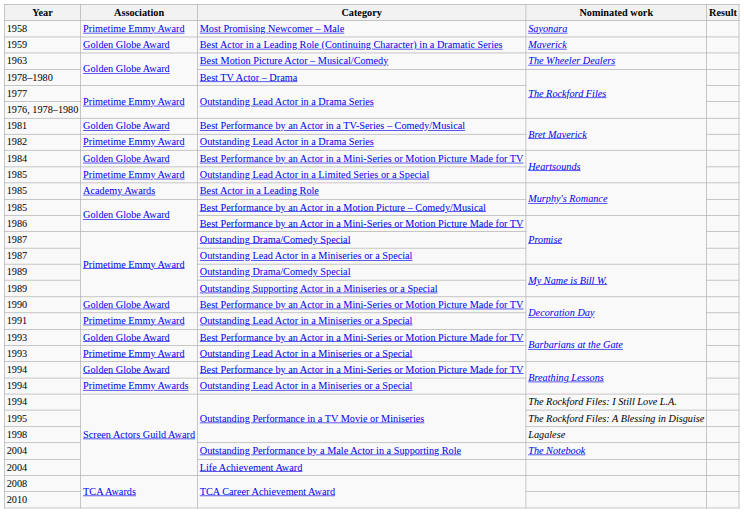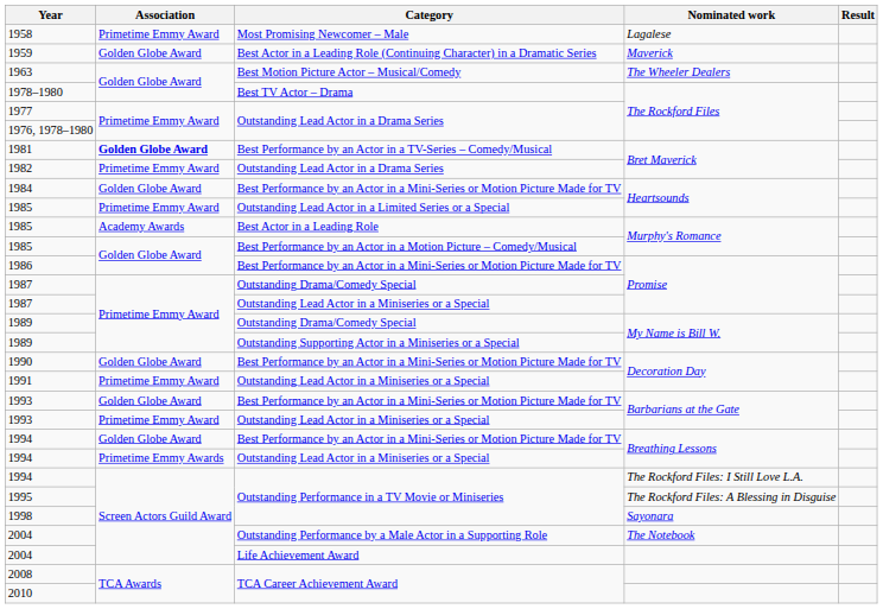 <table class="wikitable sortable">
 <tr>
 <th>Year</th>
 <th>Association</th>
 <th>Category</th>
 <th>Nominated work</th>
 <th>Result</th>
 </tr>
 <tr>
 <td>1958</td>
 <td><a href='#'>Primetime Emmy Award</a></td>
 <td><a href='#'>Most Promising Newcomer – Male</a></td>
-<td><em><a href='#'>Sayonara</a></em></td>
+<td><em>Lagalese</em></td>
 <td></td>
 </tr>
 <tr>
 <td>1959</td>
 <td><a href='#'>Golden Globe Award</a></td>
 <td><a href='#'>Best Actor in a Leading Role (Continuing Character) in a Dramatic Series</a></td>
 <td><em><a href='#'>Maverick</a></em></td>
 <td></td>
 </tr>
 <tr>
 <td>1963</td>
 <td rowspan="2"><a href='#'>Golden Globe Award</a></td>
 <td><a href='#'>Best Motion Picture Actor – Musical/Comedy</a></td>
 <td><em><a href='#'>The Wheeler Dealers</a></em></td>
 <td></td>
 </tr>
 <tr>
 <td>1978–1980</td>
 <td><a href='#'>Best TV Actor – Drama</a></td>
 <td rowspan=3><em><a href='#'>The Rockford Files</a></em></td>
 <td></td>
 </tr>
 <tr>
 <td>1977</td>
 <td rowspan="2"><a href='#'>Primetime Emmy Award</a></td>
 <td rowspan="2"><a href='#'>Outstanding Lead Actor in a Drama Series</a></td>
 <td></td>
 </tr>
 <tr>
 <td>1976, 1978–1980</td>
 <td></td>
 </tr>
 <tr>
 <td>1981</td>
-<td><a href='#'>Golden Globe Award</a></td>
+<td><strong><a href='#'>Golden Globe Award</a></strong></td>
 <td><a href='#'>Best Performance by an Actor in a TV-Series – Comedy/Musical</a></td>
 <td rowspan=2><em><a href='#'>Bret Maverick</a></em></td>
 <td></td>
 </tr>
 <tr>
 <td>1982</td>
 <td><a href='#'>Primetime Emmy Award</a></td>
 <td><a href='#'>Outstanding Lead Actor in a Drama Series</a></td>
 <td></td>
 </tr>
 <tr>
 <td>1984</td>
 <td><a href='#'>Golden Globe Award</a></td>
 <td><a href='#'>Best Performance by an Actor in a Mini-Series or Motion Picture Made for TV</a></td>
 <td rowspan=2><em><a href='#'>Heartsounds</a></em></td>
 <td></td>
 </tr>
 <tr>
 <td>1985</td>
 <td><a href='#'>Primetime Emmy Award</a></td>
 <td><a href='#'>Outstanding Lead Actor in a Limited Series or a Special</a></td>
 <td></td>
 </tr>
 <tr>
 <td>1985</td>
 <td><a href='#'>Academy Awards</a></td>
 <td><a href='#'>Best Actor in a Leading Role</a></td>
 <td rowspan=2><em><a href='#'>Murphy's Romance</a></em></td>
 <td></td>
 </tr>
 <tr>
 <td>1985</td>
 <td rowspan="2"><a href='#'>Golden Globe Award</a></td>
 <td><a href='#'>Best Performance by an Actor in a Motion Picture – Comedy/Musical</a></td>
 <td></td>
 </tr>
 <tr>
 <td>1986</td>
 <td><a href='#'>Best Performance by an Actor in a Mini-Series or Motion Picture Made for TV</a></td>
 <td rowspan=3><em><a href='#'>Promise</a></em></td>
 <td></td>
 </tr>
 <tr>
 <td>1987</td>
 <td rowspan="4"><a href='#'>Primetime Emmy Award</a></td>
 <td><a href='#'>Outstanding Drama/Comedy Special</a></td>
 <td></td>
 </tr>
 <tr>
 <td>1987</td>
 <td><a href='#'>Outstanding Lead Actor in a Miniseries or a Special</a></td>
 <td></td>
 </tr>
 <tr>
 <td>1989</td>
 <td><a href='#'>Outstanding Drama/Comedy Special</a></td>
 <td rowspan=2><em><a href='#'>My Name is Bill W.</a></em></td>
 <td></td>
 </tr>
 <tr>
 <td>1989</td>
 <td><a href='#'>Outstanding Supporting Actor in a Miniseries or a Special</a></td>
 <td></td>
 </tr>
 <tr>
 <td>1990</td>
 <td><a href='#'>Golden Globe Award</a></td>
 <td><a href='#'>Best Performance by an Actor in a Mini-Series or Motion Picture Made for TV</a></td>
 <td rowspan=2><em><a href='#'>Decoration Day</a></em></td>
 <td></td>
 </tr>
 <tr>
 <td>1991</td>
 <td><a href='#'>Primetime Emmy Award</a></td>
 <td><a href='#'>Outstanding Lead Actor in a Miniseries or a Special</a></td>
 <td></td>
 </tr>
 <tr>
 <td>1993</td>
 <td><a href='#'>Golden Globe Award</a></td>
 <td><a href='#'>Best Performance by an Actor in a Mini-Series or Motion Picture Made for TV</a></td>
 <td rowspan=2><em><a href='#'>Barbarians at the Gate</a></em></td>
 <td></td>
 </tr>
 <tr>
 <td>1993</td>
 <td><a href='#'>Primetime Emmy Award</a></td>
 <td><a href='#'>Outstanding Lead Actor in a Miniseries or a Special</a></td>
 <td></td>
 </tr>
 <tr>
 <td>1994</td>
 <td><a href='#'>Golden Globe Award</a></td>
 <td><a href='#'>Best Performance by an Actor in a Mini-Series or Motion Picture Made for TV</a></td>
 <td rowspan=2><em><a href='#'>Breathing Lessons</a></em></td>
 <td></td>
 </tr>
 <tr>
 <td>1994</td>
 <td><a href='#'>Primetime Emmy Awards</a></td>
 <td><a href='#'>Outstanding Lead Actor in a Miniseries or a Special</a></td>
 <td></td>
 </tr>
 <tr>
 <td>1994</td>
 <td rowspan="5"><a href='#'>Screen Actors Guild Award</a></td>
 <td rowspan="3"><a href='#'>Outstanding Performance in a TV Movie or Miniseries</a></td>
 <td><em>The Rockford Files: I Still Love L.A.</em></td>
 <td></td>
 </tr>
 <tr>
 <td>1995</td>
 <td><em>The Rockford Files: A Blessing in Disguise</em></td>
 <td></td>
 </tr>
 <tr>
 <td>1998</td>
-<td><em>Lagalese</em></td>
+<td><em><a href='#'>Sayonara</a></em></td>
 <td></td>
 </tr>
 <tr>
 <td>2004</td>
 <td><a href='#'>Outstanding Performance by a Male Actor in a Supporting Role</a></td>
 <td><em><a href='#'>The Notebook</a></em></td>
 <td></td>
 </tr>
 <tr>
 <td>2004</td>
 <td><a href='#'>Life Achievement Award</a></td>
 <td></td>
 <td></td>
 </tr>
 <tr>
 <td>2008</td>
 <td rowspan="2"><a href='#'>TCA Awards</a></td>
 <td rowspan="2"><a href='#'>TCA Career Achievement Award</a></td>
 <td></td>
 <td></td>
 </tr>
 <tr>
 <td>2010</td>
 <td></td>
 <td></td>
 </tr>
 </table>
